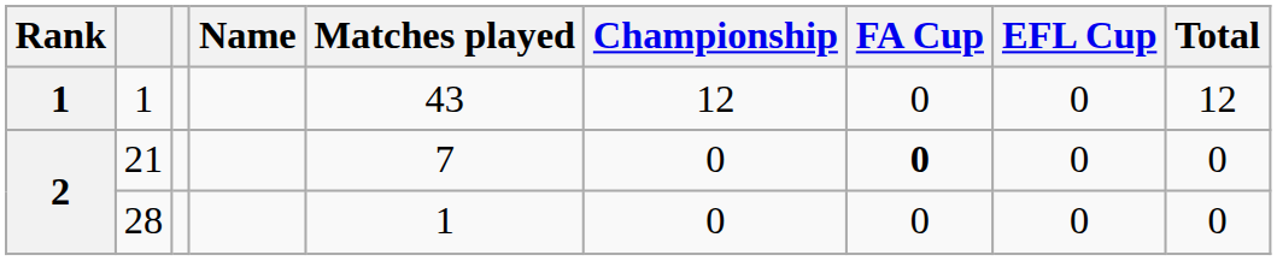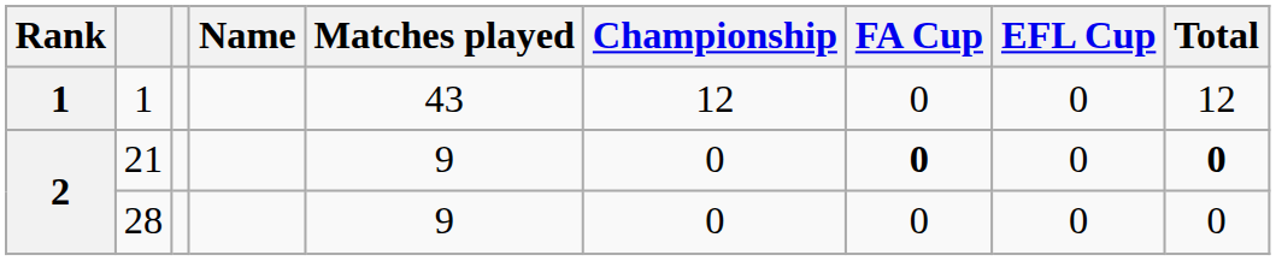 <table class="wikitable" style="text-align:center;">
 <tr>
 <th>Rank</th>
 <th></th>
 <th></th>
 <th>Name</th>
 <th>Matches played</th>
 <th><a href='#'>Championship</a></th>
 <th><a href='#'>FA Cup</a></th>
 <th><a href='#'>EFL Cup</a></th>
 <th>Total</th>
 </tr>
 <tr>
 <th>1</th>
 <td>1</td>
 <td></td>
 <td></td>
 <td>43</td>
 <td>12</td>
 <td>0</td>
 <td>0</td>
 <td>12</td>
 </tr>
 <tr>
 <th rowspan=2>2</th>
 <td>21</td>
 <td></td>
 <td></td>
-<td>7</td>
+<td>9</td>
 <td>0</td>
 <td><strong>0</strong></td>
 <td>0</td>
-<td>0</td>
+<td><strong>0</strong></td>
 </tr>
 <tr>
 <td>28</td>
 <td></td>
 <td></td>
-<td>1</td>
+<td>9</td>
 <td>0</td>
 <td>0</td>
 <td>0</td>
 <td>0</td>
 </tr>
 </table>
